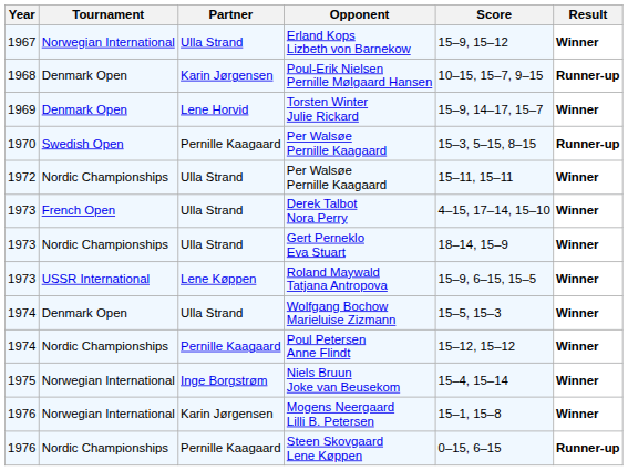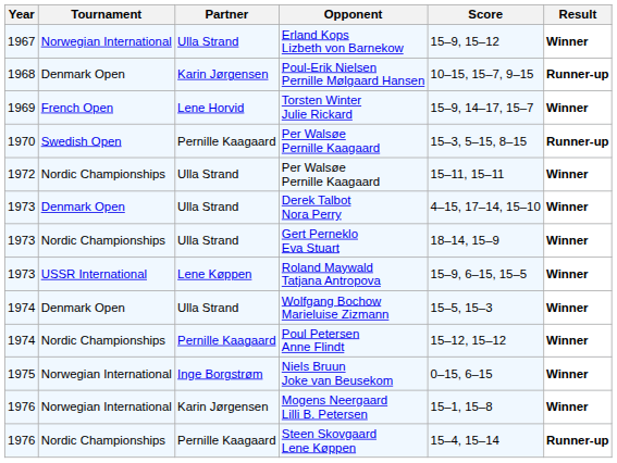 <table class="sortable wikitable" style="font-size: 90%;">
 <tr>
 <th>Year</th>
 <th>Tournament</th>
 <th>Partner</th>
 <th>Opponent</th>
 <th>Score</th>
 <th>Result</th>
 </tr>
 <tr style="background:#f0f8ff;">
 <td align="center">1967</td>
 <td align="left"><a href='#'>Norwegian International</a></td>
 <td align="left"> <a href='#'>Ulla Strand</a></td>
 <td align="left"> <a href='#'>Erland Kops</a><br> <a href='#'>Lizbeth von Barnekow</a></td>
 <td align="left">15–9, 15–12</td>
 <td style="text-align:left; background:white"> <strong>Winner</strong></td>
 </tr>
 <tr style="background:#f0f8ff;">
 <td align="center">1968</td>
 <td align="left">Denmark Open</td>
 <td align="left"> <a href='#'>Karin Jørgensen</a></td>
 <td align="left"> <a href='#'>Poul-Erik Nielsen</a><br> <a href='#'>Pernille Mølgaard Hansen</a></td>
 <td align="left">10–15, 15–7, 9–15</td>
 <td style="text-align:left; background:white"> <strong>Runner-up</strong></td>
 </tr>
 <tr style="background:#f0f8ff;">
 <td align="center">1969</td>
-<td align="left"><a href='#'>Denmark Open</a></td>
+<td align="left"><a href='#'>French Open</a></td>
 <td align="left"> <a href='#'>Lene Horvid</a></td>
 <td align="left"> <a href='#'>Torsten Winter</a><br> <a href='#'>Julie Rickard</a></td>
 <td align="left">15–9, 14–17, 15–7</td>
 <td style="text-align:left; background:white"> <strong>Winner</strong></td>
 </tr>
 <tr style="background:#f0f8ff;">
 <td align="center">1970</td>
 <td align="left"><a href='#'>Swedish Open</a></td>
 <td align="left"> Pernille Kaagaard</td>
 <td align="left"> <a href='#'>Per Walsøe</a> <br>  <a href='#'>Pernille Kaagaard</a></td>
 <td align="left">15–3, 5–15, 8–15</td>
 <td style="text-align:left; background:white"> <strong>Runner-up</strong></td>
 </tr>
 <tr style="background:#f0f8ff;">
 <td align="center">1972</td>
 <td align="left">Nordic Championships</td>
 <td align="left"> Ulla Strand</td>
 <td align="left"> Per Walsøe<br> Pernille Kaagaard</td>
 <td align="left">15–11, 15–11</td>
 <td style="text-align:left; background:white"> <strong>Winner</strong></td>
 </tr>
 <tr style="background:#f0f8ff;">
 <td align="center">1973</td>
-<td align="left"><a href='#'>French Open</a></td>
+<td align="left"><a href='#'>Denmark Open</a></td>
 <td align="left"> Ulla Strand</td>
 <td align="left"> <a href='#'>Derek Talbot</a><br> <a href='#'>Nora Perry</a></td>
 <td align="left">4–15, 17–14, 15–10</td>
 <td style="text-align:left; background:white"> <strong>Winner</strong></td>
 </tr>
 <tr style="background:#f0f8ff;">
 <td align="center">1973</td>
 <td align="left">Nordic Championships</td>
 <td align="left"> Ulla Strand</td>
 <td align="left"> <a href='#'>Gert Perneklo</a><br> <a href='#'>Eva Stuart</a></td>
 <td align="left">18–14, 15–9</td>
 <td style="text-align:left; background:white"> <strong>Winner</strong></td>
 </tr>
 <tr style="background:#f0f8ff;">
 <td align="center">1973</td>
 <td align="left"><a href='#'>USSR International</a></td>
 <td align="left"> <a href='#'>Lene Køppen</a></td>
 <td align="left"> <a href='#'>Roland Maywald</a><br> <a href='#'>Tatjana Antropova</a></td>
 <td align="left">15–9, 6–15, 15–5</td>
 <td style="text-align:left; background:white"> <strong>Winner</strong></td>
 </tr>
 <tr style="background:#f0f8ff;">
 <td align="center">1974</td>
 <td align="left">Denmark Open</td>
 <td align="left"> Ulla Strand</td>
 <td align="left"> <a href='#'>Wolfgang Bochow</a><br> <a href='#'>Marieluise Zizmann</a></td>
 <td align="left">15–5, 15–3</td>
 <td style="text-align:left; background:white"> <strong>Winner</strong></td>
 </tr>
 <tr style="background:#f0f8ff;">
 <td align="center">1974</td>
 <td align="left">Nordic Championships</td>
 <td align="left"> <a href='#'>Pernille Kaagaard</a></td>
 <td align="left"> <a href='#'>Poul Petersen</a><br> <a href='#'>Anne Flindt</a></td>
 <td align="left">15–12, 15–12</td>
 <td style="text-align:left; background:white"> <strong>Winner</strong></td>
 </tr>
 <tr style="background:#f0f8ff;">
 <td align="center">1975</td>
 <td align="left">Norwegian International</td>
 <td align="left"> <a href='#'>Inge Borgstrøm</a></td>
 <td align="left"> <a href='#'>Niels Bruun</a><br> <a href='#'>Joke van Beusekom</a></td>
-<td align="left">15–4, 15–14</td>
+<td align="left">0–15, 6–15</td>
 <td style="text-align:left; background:white"> <strong>Winner</strong></td>
 </tr>
 <tr style="background:#f0f8ff;">
 <td align="center">1976</td>
 <td align="left">Norwegian International</td>
 <td align="left"> Karin Jørgensen</td>
 <td align="left"> <a href='#'>Mogens Neergaard</a><br> <a href='#'>Lilli B. Petersen</a></td>
 <td align="left">15–1, 15–8</td>
 <td style="text-align:left; background:white"> <strong>Winner</strong></td>
 </tr>
 <tr style="background:#f0f8ff;">
 <td align="center">1976</td>
 <td align="left">Nordic Championships</td>
 <td align="left"> Pernille Kaagaard</td>
 <td align="left"> <a href='#'>Steen Skovgaard</a><br> <a href='#'>Lene Køppen</a></td>
-<td align="left">0–15, 6–15</td>
+<td align="left">15–4, 15–14</td>
 <td style="text-align:left; background:white"> <strong>Runner-up</strong></td>
 </tr>
 </table>
